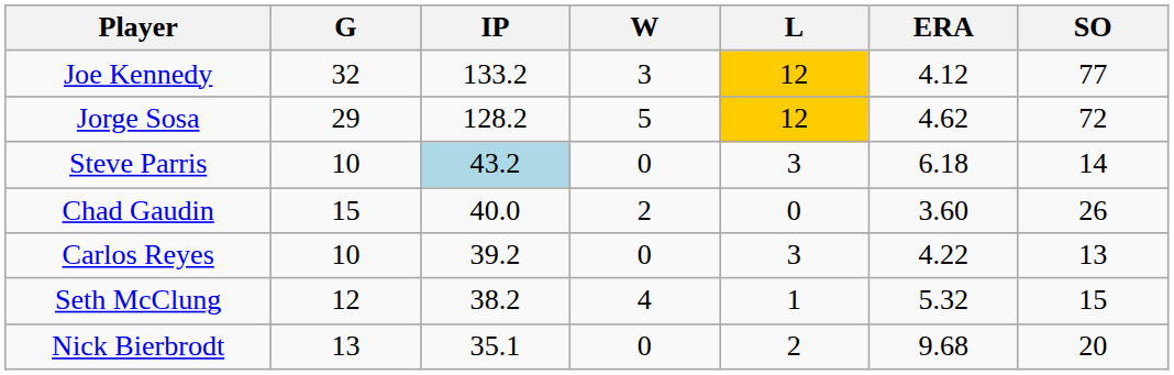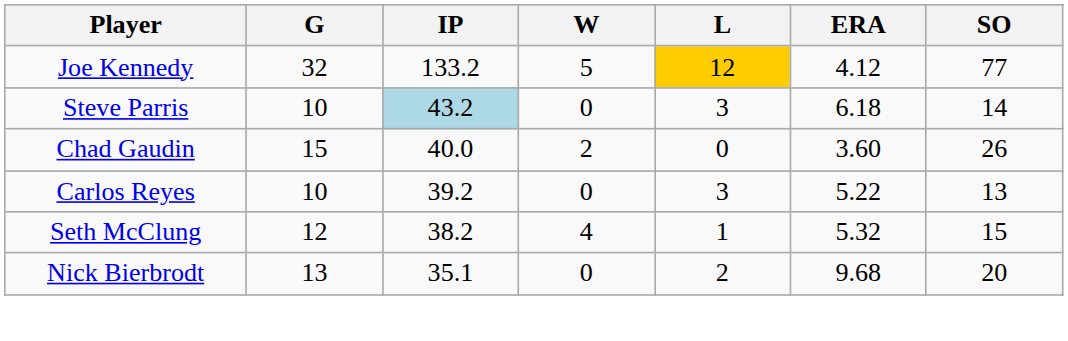 <table class="wikitable sortable">
 <tr>
 <th bgcolor="#DDDDFF" width="16%">Player</th>
 <th bgcolor="#DDDDFF" width="9%">G</th>
 <th bgcolor="#DDDDFF" width="9%">IP</th>
 <th bgcolor="#DDDDFF" width="9%">W</th>
 <th bgcolor="#DDDDFF" width="9%">L</th>
 <th bgcolor="#DDDDFF" width="9%">ERA</th>
 <th bgcolor="#DDDDFF" width="9%">SO</th>
 </tr>
 <tr align="center">
 <td><a href='#'>Joe Kennedy</a></td>
 <td>32</td>
 <td>133.2</td>
-<td>3</td>
+<td>5</td>
 <td bgcolor="#FFCC00">12</td>
 <td>4.12</td>
 <td>77</td>
-</tr>
-<tr align=center>
-<td><a href='#'>Jorge Sosa</a></td>
-<td>29</td>
-<td>128.2</td>
-<td>5</td>
-<td bgcolor="#FFCC00">12</td>
-<td>4.62</td>
-<td>72</td>
 </tr>
 <tr align=center>
 <td><a href='#'>Steve Parris</a></td>
 <td>10</td>
 <td style="background: lightblue;">43.2</td>
 <td>0</td>
 <td>3</td>
 <td>6.18</td>
 <td>14</td>
 </tr>
 <tr align=center>
 <td><a href='#'>Chad Gaudin</a></td>
 <td>15</td>
 <td>40.0</td>
 <td>2</td>
 <td>0</td>
 <td>3.60</td>
 <td>26</td>
 </tr>
 <tr align=center>
 <td><a href='#'>Carlos Reyes</a></td>
 <td>10</td>
 <td>39.2</td>
 <td>0</td>
 <td>3</td>
-<td>4.22</td>
+<td>5.22</td>
 <td>13</td>
 </tr>
 <tr align=center>
 <td><a href='#'>Seth McClung</a></td>
 <td>12</td>
 <td>38.2</td>
 <td>4</td>
 <td>1</td>
 <td>5.32</td>
 <td>15</td>
 </tr>
 <tr align=center>
 <td><a href='#'>Nick Bierbrodt</a></td>
 <td>13</td>
 <td>35.1</td>
 <td>0</td>
 <td>2</td>
 <td>9.68</td>
 <td>20</td>
 </tr>
 </table>
